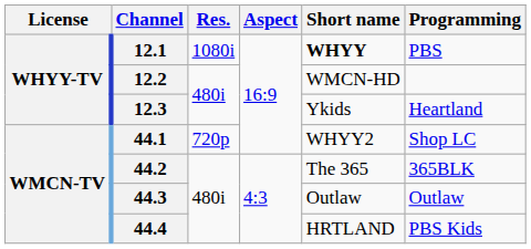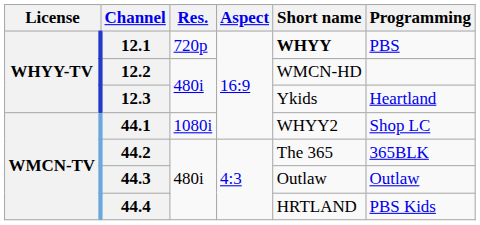 <table class="wikitable">
 <tr>
 <th scope = "col">License</th>
 <th scope = "col"><a href='#'>Channel</a></th>
 <th scope = "col"><a href='#'>Res.</a></th>
 <th scope = "col"><a href='#'>Aspect</a></th>
 <th scope = "col">Short name</th>
 <th scope = "col">Programming</th>
 </tr>
 <tr>
 <th rowspan = "3" scope = "row" style="border-right: 4px solid #2539c7;">WHYY-TV</th>
 <th scope = "row">12.1</th>
-<td><a href='#'>1080i</a></td>
+<td><a href='#'>720p</a></td>
 <td rowspan=4><a href='#'>16:9</a></td>
 <td><strong>WHYY</strong></td>
 <td><a href='#'>PBS</a></td>
 </tr>
 <tr>
 <th scope = "row">12.2</th>
 <td rowspan=2><a href='#'>480i</a></td>
 <td>WMCN-HD</td>
 <td></td>
 </tr>
 <tr>
 <th scope = "row">12.3</th>
 <td>Ykids</td>
 <td><a href='#'>Heartland</a></td>
 </tr>
 <tr>
 <th rowspan = "4" scope = "row" style="border-right: 4px solid #6aa8db;">WMCN-TV</th>
 <th scope = "row">44.1</th>
-<td><a href='#'>720p</a></td>
+<td><a href='#'>1080i</a></td>
 <td>WHYY2</td>
 <td><a href='#'>Shop LC</a></td>
 </tr>
 <tr>
 <th scope = "row">44.2</th>
 <td rowspan=3>480i</td>
 <td rowspan=3><a href='#'>4:3</a></td>
 <td>The 365</td>
 <td><a href='#'>365BLK</a></td>
 </tr>
 <tr>
 <th scope = "row">44.3</th>
 <td>Outlaw</td>
 <td><a href='#'>Outlaw</a></td>
 </tr>
 <tr>
 <th scope = "row">44.4</th>
 <td>HRTLAND</td>
 <td><a href='#'>PBS Kids</a></td>
 </tr>
 </table>
